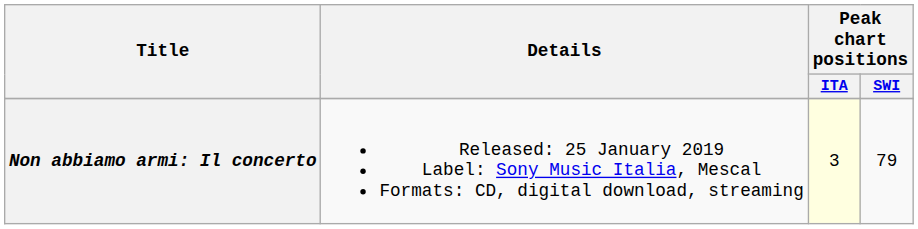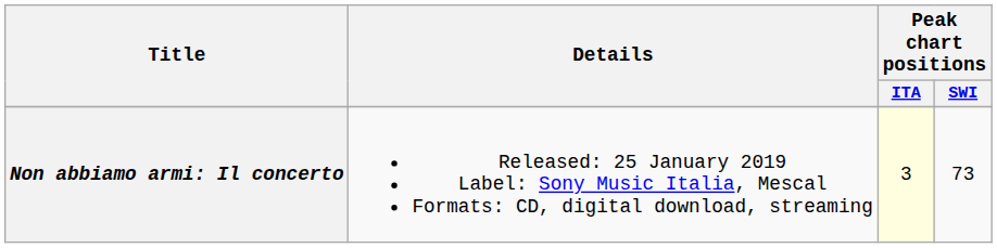 <table class="wikitable plainrowheaders" style="text-align:center;">
 <tr>
 <th scope="col" rowspan="2">Title</th>
 <th scope="col" rowspan="2">Details</th>
 <th scope="col" colspan="2">Peak chart positions</th>
 </tr>
 <tr>
 <th scope="col" style="width:3em;font-size:85%;"><a href='#'>ITA</a><br></th>
 <th scope="col" style="width:3em;font-size:85%;"><a href='#'>SWI</a><br></th>
 </tr>
 <tr>
 </tr>
 <tr>
 <th scope="row"><em>Non abbiamo armi: Il concerto</em></th>
 <td><br><ul><li>Released: 25 January 2019</li><li>Label: <a href='#'>Sony Music Italia</a>, Mescal</li><li>Formats: CD, digital download, streaming</li></ul></td>
 <td style="background: lightyellow;">3</td>
-<td>79</td>
+<td>73</td>
 </tr>
 </table>
